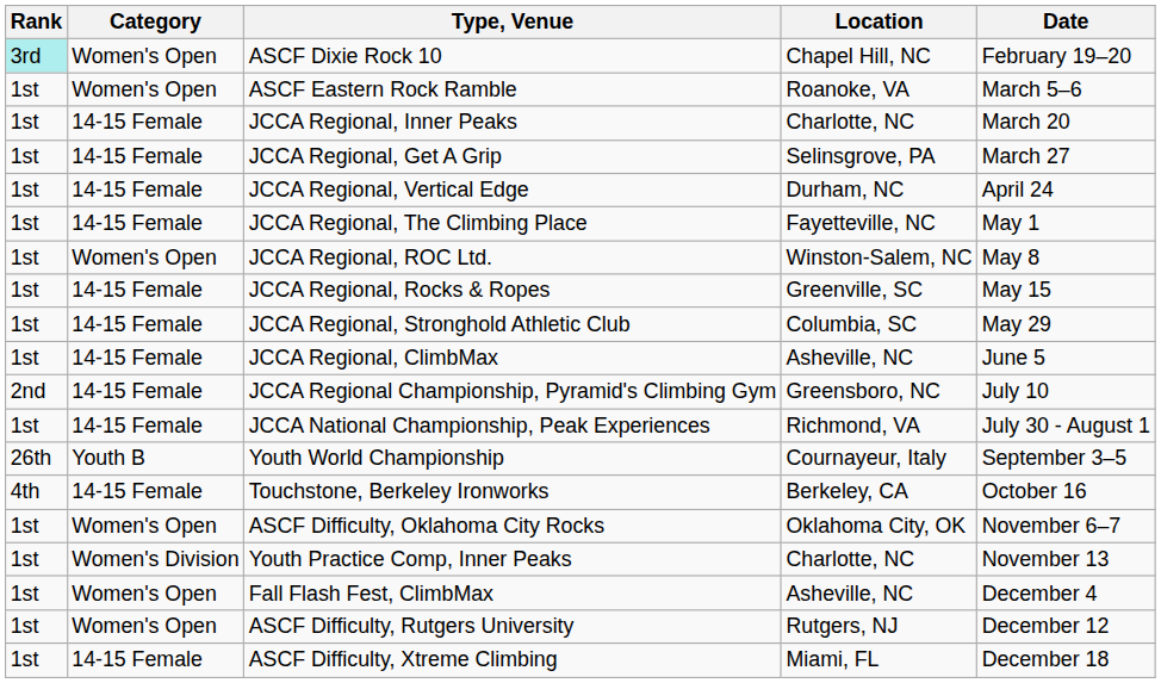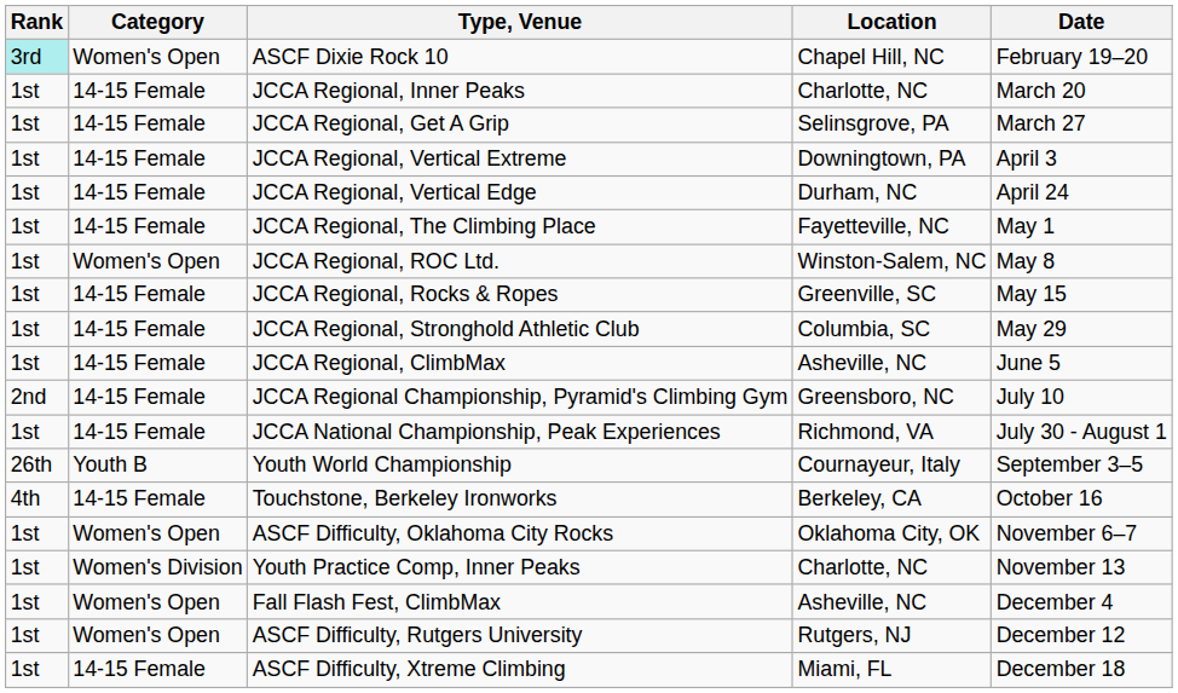 <table class="wikitable">
 <tr>
 <th>Rank</th>
 <th>Category</th>
 <th>Type, Venue</th>
 <th>Location</th>
 <th>Date</th>
 </tr>
 <tr>
 <td style="background: paleturquoise;">3rd</td>
 <td>Women's Open</td>
 <td>ASCF Dixie Rock 10</td>
 <td>Chapel Hill, NC</td>
 <td>February 19–20</td>
 </tr>
 <tr>
 <td>1st</td>
-<td>Women's Open</td>
-<td>ASCF Eastern Rock Ramble</td>
-<td>Roanoke, VA</td>
-<td>March 5–6</td>
-</tr>
-<tr>
-<td>1st</td>
 <td>14-15 Female</td>
 <td>JCCA Regional, Inner Peaks</td>
 <td>Charlotte, NC</td>
 <td>March 20</td>
 </tr>
 <tr>
 <td>1st</td>
 <td>14-15 Female</td>
 <td>JCCA Regional, Get A Grip</td>
 <td>Selinsgrove, PA</td>
 <td>March 27</td>
+</tr>
+<tr>
+<td>1st</td>
+<td>14-15 Female</td>
+<td>JCCA Regional, Vertical Extreme</td>
+<td>Downingtown, PA</td>
+<td>April 3</td>
 </tr>
 <tr>
 <td>1st</td>
 <td>14-15 Female</td>
 <td>JCCA Regional, Vertical Edge</td>
 <td>Durham, NC</td>
 <td>April 24</td>
 </tr>
 <tr>
 <td>1st</td>
 <td>14-15 Female</td>
 <td>JCCA Regional, The Climbing Place</td>
 <td>Fayetteville, NC</td>
 <td>May 1</td>
 </tr>
 <tr>
 <td>1st</td>
 <td>Women's Open</td>
 <td>JCCA Regional, ROC Ltd.</td>
 <td>Winston-Salem, NC</td>
 <td>May 8</td>
 </tr>
 <tr>
 <td>1st</td>
 <td>14-15 Female</td>
 <td>JCCA Regional, Rocks & Ropes</td>
 <td>Greenville, SC</td>
 <td>May 15</td>
 </tr>
 <tr>
 <td>1st</td>
 <td>14-15 Female</td>
 <td>JCCA Regional, Stronghold Athletic Club</td>
 <td>Columbia, SC</td>
 <td>May 29</td>
 </tr>
 <tr>
 <td>1st</td>
 <td>14-15 Female</td>
 <td>JCCA Regional, ClimbMax</td>
 <td>Asheville, NC</td>
 <td>June 5</td>
 </tr>
 <tr>
 <td>2nd</td>
 <td>14-15 Female</td>
 <td>JCCA Regional Championship, Pyramid's Climbing Gym</td>
 <td>Greensboro, NC</td>
 <td>July 10</td>
 </tr>
 <tr>
 <td>1st</td>
 <td>14-15 Female</td>
 <td>JCCA National Championship, Peak Experiences</td>
 <td>Richmond, VA</td>
 <td>July 30 - August 1</td>
 </tr>
 <tr>
 <td>26th</td>
 <td>Youth B</td>
 <td>Youth World Championship</td>
 <td>Cournayeur, Italy</td>
 <td>September 3–5</td>
 </tr>
 <tr>
 <td>4th</td>
 <td>14-15 Female</td>
 <td>Touchstone, Berkeley Ironworks</td>
 <td>Berkeley, CA</td>
 <td>October 16</td>
 </tr>
 <tr>
 <td>1st</td>
 <td>Women's Open</td>
 <td>ASCF Difficulty, Oklahoma City Rocks</td>
 <td>Oklahoma City, OK</td>
 <td>November 6–7</td>
 </tr>
 <tr>
 <td>1st</td>
 <td>Women's Division</td>
 <td>Youth Practice Comp, Inner Peaks</td>
 <td>Charlotte, NC</td>
 <td>November 13</td>
 </tr>
 <tr>
 <td>1st</td>
 <td>Women's Open</td>
 <td>Fall Flash Fest, ClimbMax</td>
 <td>Asheville, NC</td>
 <td>December 4</td>
 </tr>
 <tr>
 <td>1st</td>
 <td>Women's Open</td>
 <td>ASCF Difficulty, Rutgers University</td>
 <td>Rutgers, NJ</td>
 <td>December 12</td>
 </tr>
 <tr>
 <td>1st</td>
 <td>14-15 Female</td>
 <td>ASCF Difficulty, Xtreme Climbing</td>
 <td>Miami, FL</td>
 <td>December 18</td>
 </tr>
 </table>
